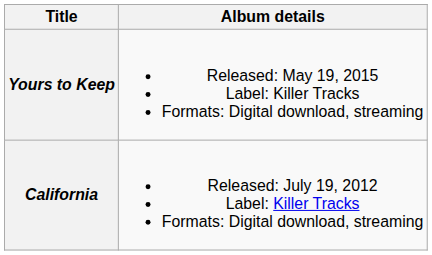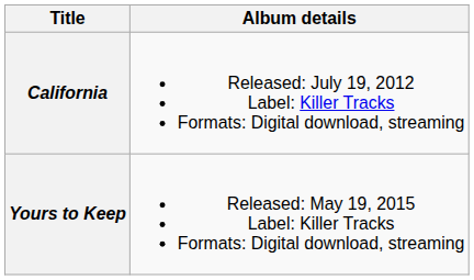 <table class="wikitable plainrowheaders" style="text-align:center;">
 <tr>
 <th scope="col">Title</th>
 <th scope="col">Album details</th>
 </tr>
 <tr>
+<th scope="row"><em>California</em></th>
+<td><br><ul><li>Released: July 19, 2012</li><li>Label: <a href='#'>Killer Tracks</a></li><li>Formats: Digital download, streaming</li></ul></td>
+</tr>
+<tr>
 <th scope="row"><em>Yours to Keep</em></th>
 <td><br><ul><li>Released: May 19, 2015</li><li>Label: Killer Tracks</li><li>Formats: Digital download, streaming</li></ul></td>
 </tr>
-<tr>
-<th scope="row"><em>California</em></th>
-<td><br><ul><li>Released: July 19, 2012</li><li>Label: <a href='#'>Killer Tracks</a></li><li>Formats: Digital download, streaming</li></ul></td>
-</tr>
 </table>
